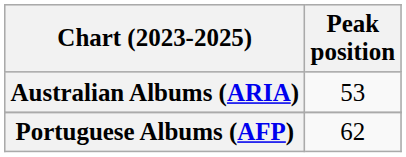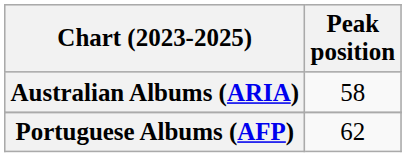 <table class="wikitable sortable plainrowheaders" style="text-align:center">
 <tr>
 <th scope="col">Chart (2023-2025)</th>
 <th scope="col">Peak<br>position</th>
 </tr>
 <tr>
 <th scope="row">Australian Albums (<a href='#'>ARIA</a>)</th>
-<td>53</td>
+<td>58</td>
 </tr>
 <tr>
 </tr>
 <tr>
 </tr>
 <tr>
 </tr>
 <tr>
 <th scope="row">Portuguese Albums (<a href='#'>AFP</a>)</th>
 <td>62</td>
 </tr>
 </table>
